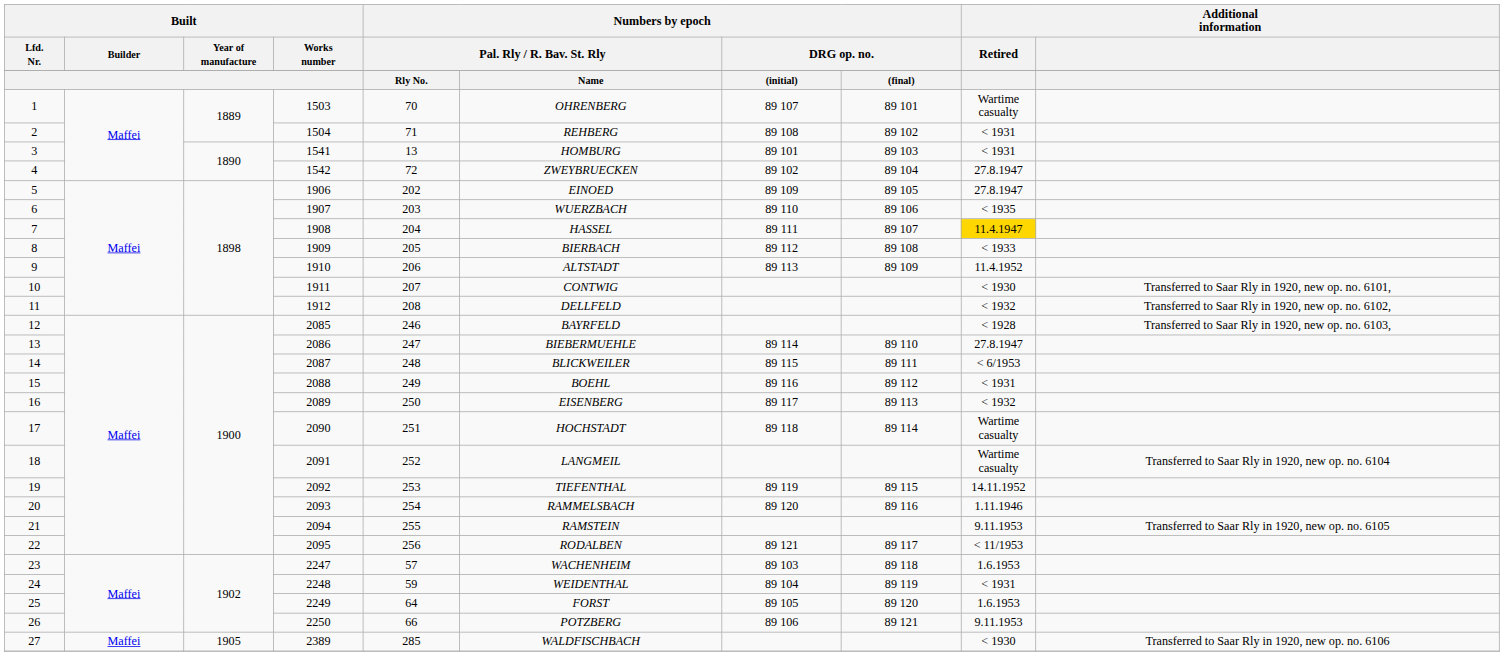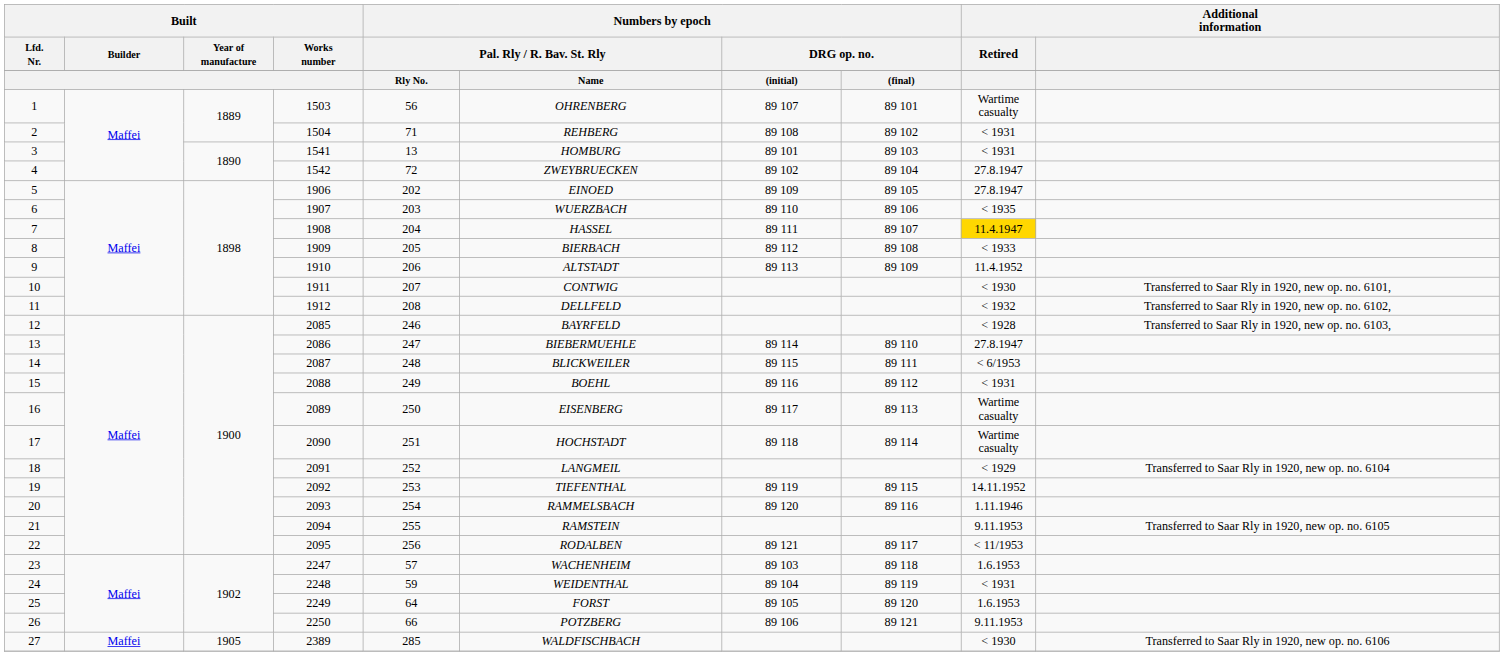 <table class="wikitable" style="text-align:center" style="width:100%">
 <tr class="hintergrundfarbe4">
 <th colspan="4">Built</th>
 <th colspan="4">Numbers by epoch</th>
 <th colspan="2">Additional<br>information</th>
 </tr>
 <tr class="hintergrundfarbe6">
 <th style="width:4%"><small>Lfd.<br>Nr.</small></th>
 <th style="width:8%"><small>Builder</small></th>
 <th style="width:6%"><small>Year of<br>manufacture</small></th>
 <th style="width:6%"><small>Works<br>number</small></th>
 <th colspan="2" style="width:24%">Pal. Rly / R. Bav. St. Rly</th>
 <th colspan="2" style="width:16%">DRG op. no.</th>
 <th style="width:5%">Retired</th>
 <th></th>
 </tr>
 <tr>
 </tr>
 <tr class="hintergrundfarbe5">
 <th colspan="4"></th>
 <th><small>Rly No.</small></th>
 <th><small>Name</small></th>
 <th><small>(initial)</small></th>
 <th><small>(final)</small></th>
 <th></th>
 <th></th>
 </tr>
 <tr>
 <td>1</td>
 <td rowspan="4"><a href='#'>Maffei</a></td>
 <td rowspan="2">1889</td>
 <td>1503</td>
-<td>70</td>
+<td>56</td>
 <td><em>OHRENBERG</em></td>
 <td>89 107</td>
 <td>89 101</td>
 <td>Wartime casualty</td>
 <td></td>
 </tr>
 <tr>
 <td>2</td>
 <td>1504</td>
 <td>71</td>
 <td><em>REHBERG</em></td>
 <td>89 108</td>
 <td>89 102</td>
 <td>< 1931</td>
 <td></td>
 </tr>
 <tr>
 <td>3</td>
 <td rowspan="2">1890</td>
 <td>1541</td>
 <td>13</td>
 <td><em>HOMBURG</em></td>
 <td>89 101</td>
 <td>89 103</td>
 <td>< 1931</td>
 <td></td>
 </tr>
 <tr>
 <td>4</td>
 <td>1542</td>
 <td>72</td>
 <td><em>ZWEYBRUECKEN</em></td>
 <td>89 102</td>
 <td>89 104</td>
 <td>27.8.1947</td>
 <td></td>
 </tr>
 <tr>
 <td>5</td>
 <td rowspan="7"><a href='#'>Maffei</a></td>
 <td rowspan="7">1898</td>
 <td>1906</td>
 <td>202</td>
 <td><em>EINOED</em></td>
 <td>89 109</td>
 <td>89 105</td>
 <td>27.8.1947</td>
 <td></td>
 </tr>
 <tr>
 <td>6</td>
 <td>1907</td>
 <td>203</td>
 <td><em>WUERZBACH</em></td>
 <td>89 110</td>
 <td>89 106</td>
 <td>< 1935</td>
 <td></td>
 </tr>
 <tr>
 <td>7</td>
 <td>1908</td>
 <td>204</td>
 <td><em>HASSEL</em></td>
 <td>89 111</td>
 <td>89 107</td>
 <td style="background: gold;">11.4.1947</td>
 <td></td>
 </tr>
 <tr>
 <td>8</td>
 <td>1909</td>
 <td>205</td>
 <td><em>BIERBACH</em></td>
 <td>89 112</td>
 <td>89 108</td>
 <td>< 1933</td>
 <td></td>
 </tr>
 <tr>
 <td>9</td>
 <td>1910</td>
 <td>206</td>
 <td><em>ALTSTADT</em></td>
 <td>89 113</td>
 <td>89 109</td>
 <td>11.4.1952</td>
 <td></td>
 </tr>
 <tr>
 <td>10</td>
 <td>1911</td>
 <td>207</td>
 <td><em>CONTWIG</em></td>
 <td></td>
 <td></td>
 <td>< 1930</td>
 <td>Transferred to Saar Rly in 1920, new op. no. 6101,</td>
 </tr>
 <tr>
 <td>11</td>
 <td>1912</td>
 <td>208</td>
 <td><em>DELLFELD</em></td>
 <td></td>
 <td></td>
 <td>< 1932</td>
 <td>Transferred to Saar Rly in 1920, new op. no.  6102,</td>
 </tr>
 <tr>
 <td>12</td>
 <td rowspan="11"><a href='#'>Maffei</a></td>
 <td rowspan="11">1900</td>
 <td>2085</td>
 <td>246</td>
 <td><em>BAYRFELD</em></td>
 <td></td>
 <td></td>
 <td>< 1928</td>
 <td>Transferred to Saar Rly in 1920, new op. no.  6103,</td>
 </tr>
 <tr>
 <td>13</td>
 <td>2086</td>
 <td>247</td>
 <td><em>BIEBERMUEHLE</em></td>
 <td>89 114</td>
 <td>89 110</td>
 <td>27.8.1947</td>
 <td></td>
 </tr>
 <tr>
 <td>14</td>
 <td>2087</td>
 <td>248</td>
 <td><em>BLICKWEILER</em></td>
 <td>89 115</td>
 <td>89 111</td>
 <td>< 6/1953</td>
 <td></td>
 </tr>
 <tr>
 <td>15</td>
 <td>2088</td>
 <td>249</td>
 <td><em>BOEHL</em></td>
 <td>89 116</td>
 <td>89 112</td>
 <td>< 1931</td>
 <td></td>
 </tr>
 <tr>
 <td>16</td>
 <td>2089</td>
 <td>250</td>
 <td><em>EISENBERG</em></td>
 <td>89 117</td>
 <td>89 113</td>
-<td>< 1932</td>
+<td>Wartime casualty</td>
 <td></td>
 </tr>
 <tr>
 <td>17</td>
 <td>2090</td>
 <td>251</td>
 <td><em>HOCHSTADT</em></td>
 <td>89 118</td>
 <td>89 114</td>
 <td>Wartime casualty</td>
 <td></td>
 </tr>
 <tr>
 <td>18</td>
 <td>2091</td>
 <td>252</td>
 <td><em>LANGMEIL</em></td>
 <td></td>
 <td></td>
-<td>Wartime casualty</td>
+<td>< 1929</td>
 <td>Transferred to Saar Rly in 1920, new op. no. 6104</td>
 </tr>
 <tr>
 <td>19</td>
 <td>2092</td>
 <td>253</td>
 <td><em>TIEFENTHAL</em></td>
 <td>89 119</td>
 <td>89 115</td>
 <td>14.11.1952</td>
 <td></td>
 </tr>
 <tr>
 <td>20</td>
 <td>2093</td>
 <td>254</td>
 <td><em>RAMMELSBACH</em></td>
 <td>89 120</td>
 <td>89 116</td>
 <td>1.11.1946</td>
 <td></td>
 </tr>
 <tr>
 <td>21</td>
 <td>2094</td>
 <td>255</td>
 <td><em>RAMSTEIN</em></td>
 <td></td>
 <td></td>
 <td>9.11.1953</td>
 <td>Transferred to Saar Rly in 1920, new op. no. 6105</td>
 </tr>
 <tr>
 <td>22</td>
 <td>2095</td>
 <td>256</td>
 <td><em>RODALBEN</em></td>
 <td>89 121</td>
 <td>89 117</td>
 <td>< 11/1953</td>
 <td></td>
 </tr>
 <tr>
 <td>23</td>
 <td rowspan="4"><a href='#'>Maffei</a></td>
 <td rowspan="4">1902</td>
 <td>2247</td>
 <td>57</td>
 <td><em>WACHENHEIM</em></td>
 <td>89 103</td>
 <td>89 118</td>
 <td>1.6.1953</td>
 <td></td>
 </tr>
 <tr>
 <td>24</td>
 <td>2248</td>
 <td>59</td>
 <td><em>WEIDENTHAL</em></td>
 <td>89 104</td>
 <td>89 119</td>
 <td>< 1931</td>
 <td></td>
 </tr>
 <tr>
 <td>25</td>
 <td>2249</td>
 <td>64</td>
 <td><em>FORST</em></td>
 <td>89 105</td>
 <td>89 120</td>
 <td>1.6.1953</td>
 <td></td>
 </tr>
 <tr>
 <td>26</td>
 <td>2250</td>
 <td>66</td>
 <td><em>POTZBERG</em></td>
 <td>89 106</td>
 <td>89 121</td>
 <td>9.11.1953</td>
 <td></td>
 </tr>
 <tr>
 <td>27</td>
 <td><a href='#'>Maffei</a></td>
 <td>1905</td>
 <td>2389</td>
 <td>285</td>
 <td><em>WALDFISCHBACH</em></td>
 <td></td>
 <td></td>
 <td>< 1930</td>
 <td>Transferred to Saar Rly in 1920, new op. no.  6106</td>
 </tr>
 <tr>
 </tr>
 </table>
